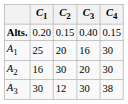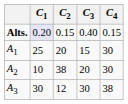 <table class="wikitable">
 <tr>
 <th></th>
 <th><em>C</em><sub>1</sub></th>
 <th><em>C</em><sub>2</sub></th>
 <th><em>C</em><sub>3</sub></th>
 <th><em>C</em><sub>4</sub></th>
 </tr>
 <tr>
 <td><strong>Alts. </strong></td>
-<td>0.20</td>
+<td style="background: lavender;">0.20</td>
 <td>0.15</td>
 <td>0.40</td>
 <td>0.15</td>
 </tr>
 <tr>
 <td><em>A</em><sub>1</sub></td>
 <td>25</td>
 <td>20</td>
-<td>16</td>
+<td>15</td>
 <td>30</td>
 </tr>
 <tr>
 <td><em>A</em><sub>2</sub></td>
-<td>16</td>
-<td>30</td>
+<td>10</td>
+<td>38</td>
 <td>20</td>
 <td>30</td>
 </tr>
 <tr>
 <td><em>A</em><sub>3</sub></td>
 <td>30</td>
 <td>12</td>
 <td>30</td>
 <td>38</td>
 </tr>
 </table>
